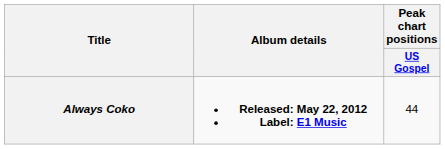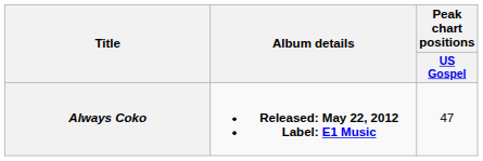 <table class="wikitable plainrowheaders" style="text-align:center;" border="1">
 <tr>
 <th scope="col" rowspan="2" style="width:16em;">Title</th>
 <th scope="col" rowspan="2" style="width:16em;">Album details</th>
 <th scope="col" colspan="1">Peak chart positions</th>
 </tr>
 <tr>
 <th scope="col" style="width:4em;font-size:90%;"><a href='#'>US<br>Gospel</a><br></th>
 </tr>
 <tr>
 <th scope="row"><em>Always Coko</em></th>
 <td><strong><br><ul><li>Released: May 22, 2012</li><li>Label: <a href='#'>E1 Music</a></li></ul></strong></td>
-<td>44</td>
+<td>47</td>
 </tr>
 </table>
